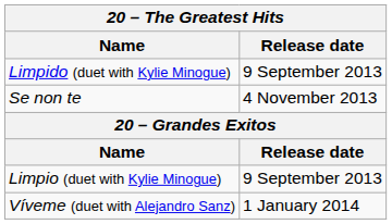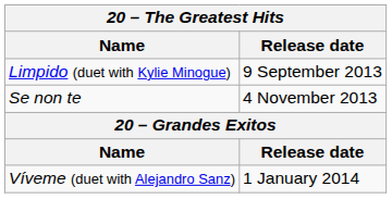 <table class="wikitable">
 <tr>
 <th colspan="2"><em>20 – The Greatest Hits</em></th>
 </tr>
 <tr>
 <th>Name</th>
 <th>Release date</th>
 </tr>
 <tr>
 <td><em><a href='#'>Limpido</a></em> <small>(duet with <a href='#'>Kylie Minogue</a>)</small></td>
 <td>9 September 2013</td>
 </tr>
 <tr>
 <td><em>Se non te</em></td>
 <td>4 November 2013</td>
 </tr>
 <tr>
 <th colspan="2"><em>20 – Grandes Exitos</em></th>
 </tr>
 <tr>
 <th>Name</th>
 <th>Release date</th>
 </tr>
 <tr>
-<td><em>Limpio</em> <small>(duet with <a href='#'>Kylie Minogue</a>)</small></td>
-<td>9 September 2013</td>
-</tr>
-<tr>
 <td><em>Víveme</em> <small>(duet with <a href='#'>Alejandro Sanz</a>)</small></td>
 <td>1 January 2014</td>
 </tr>
 </table>
